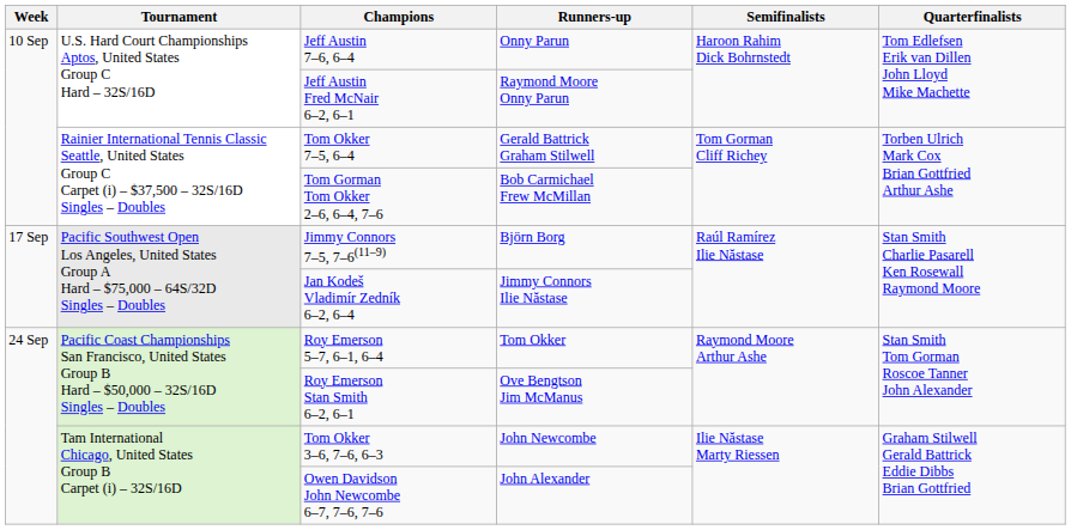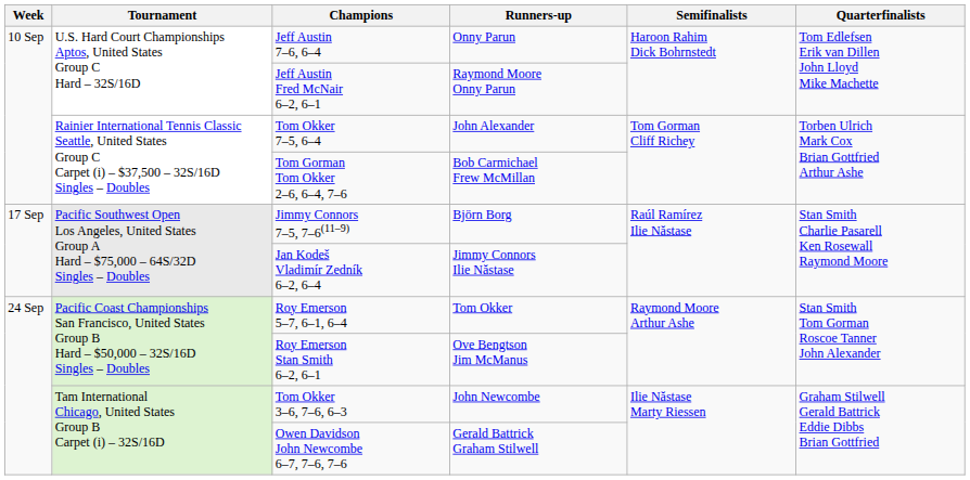 <table class=wikitable style=font-size:95%>
 <tr>
 <th style="width:48px;">Week</th>
 <th style="width:250px;">Tournament</th>
 <th style="width:200px;">Champions</th>
 <th style="width:200px;">Runners-up</th>
 <th style="width:190px;">Semifinalists</th>
 <th style="width:190px;">Quarterfinalists</th>
 </tr>
 <tr valign=top>
 <td rowspan=4>10 Sep</td>
 <td style="background:#fff;" rowspan="2">U.S. Hard Court Championships <br> <a href='#'>Aptos</a>, United States <br> Group C <br> Hard – 32S/16D</td>
 <td> <a href='#'>Jeff Austin</a> <br> 7–6, 6–4</td>
 <td> <a href='#'>Onny Parun</a></td>
 <td rowspan=2> <a href='#'>Haroon Rahim</a> <br>  <a href='#'>Dick Bohrnstedt</a></td>
 <td rowspan=2> <a href='#'>Tom Edlefsen</a> <br>  <a href='#'>Erik van Dillen</a> <br>  <a href='#'>John Lloyd</a> <br>  <a href='#'>Mike Machette</a></td>
 </tr>
 <tr valign=top>
 <td> <a href='#'>Jeff Austin</a> <br>  <a href='#'>Fred McNair</a> <br> 6–2, 6–1</td>
 <td> <a href='#'>Raymond Moore</a> <br>  <a href='#'>Onny Parun</a></td>
 </tr>
 <tr valign=top>
 <td style="background:#fff;" rowspan="2"><a href='#'>Rainier International Tennis Classic</a> <br> <a href='#'>Seattle</a>, United States <br> Group C <br> Carpet (i) – $37,500 – 32S/16D <br> <a href='#'>Singles</a> – <a href='#'>Doubles</a></td>
 <td> <a href='#'>Tom Okker</a> <br> 7–5, 6–4</td>
-<td> <a href='#'>Gerald Battrick</a> <br>  <a href='#'>Graham Stilwell</a></td>
+<td> <a href='#'>John Alexander</a></td>
 <td rowspan=2> <a href='#'>Tom Gorman</a> <br>  <a href='#'>Cliff Richey</a></td>
 <td rowspan=2> <a href='#'>Torben Ulrich</a> <br>  <a href='#'>Mark Cox</a> <br>  <a href='#'>Brian Gottfried</a> <br>  <a href='#'>Arthur Ashe</a></td>
 </tr>
 <tr valign=top>
 <td> <a href='#'>Tom Gorman</a> <br>  <a href='#'>Tom Okker</a> <br> 2–6, 6–4, 7–6</td>
 <td> <a href='#'>Bob Carmichael</a> <br>  <a href='#'>Frew McMillan</a></td>
 </tr>
 <tr valign=top>
 <td rowspan=2>17 Sep</td>
 <td style="background:#E9E9E9;" rowspan="2"><a href='#'>Pacific Southwest Open</a> <br> Los Angeles, United States <br> Group A <br> Hard – $75,000 – 64S/32D <br> <a href='#'>Singles</a> – <a href='#'>Doubles</a></td>
 <td> <a href='#'>Jimmy Connors</a> <br> 7–5, 7–6<sup>(11–9)</sup></td>
 <td> <a href='#'>Björn Borg</a></td>
 <td rowspan=2> <a href='#'>Raúl Ramírez</a> <br>  <a href='#'>Ilie Năstase</a></td>
 <td rowspan=2> <a href='#'>Stan Smith</a> <br>  <a href='#'>Charlie Pasarell</a> <br>  <a href='#'>Ken Rosewall</a> <br>  <a href='#'>Raymond Moore</a></td>
 </tr>
 <tr valign=top>
 <td> <a href='#'>Jan Kodeš</a> <br>  <a href='#'>Vladimír Zedník</a> <br> 6–2, 6–4</td>
 <td> <a href='#'>Jimmy Connors</a> <br>  <a href='#'>Ilie Năstase</a></td>
 </tr>
 <tr valign=top>
 <td rowspan=4>24 Sep</td>
 <td style="background:#DDF3D1 ;" rowspan="2"><a href='#'>Pacific Coast Championships</a> <br> San Francisco, United States <br> Group B <br> Hard – $50,000 – 32S/16D <br> <a href='#'>Singles</a> – <a href='#'>Doubles</a></td>
 <td> <a href='#'>Roy Emerson</a> <br> 5–7, 6–1, 6–4</td>
 <td> <a href='#'>Tom Okker</a></td>
 <td rowspan=2> <a href='#'>Raymond Moore</a> <br>  <a href='#'>Arthur Ashe</a></td>
 <td rowspan=2> <a href='#'>Stan Smith</a> <br>  <a href='#'>Tom Gorman</a> <br>  <a href='#'>Roscoe Tanner</a> <br>  <a href='#'>John Alexander</a></td>
 </tr>
 <tr valign=top>
 <td> <a href='#'>Roy Emerson</a> <br>  <a href='#'>Stan Smith</a> <br> 6–2, 6–1</td>
 <td> <a href='#'>Ove Bengtson</a> <br>  <a href='#'>Jim McManus</a></td>
 </tr>
 <tr valign=top>
 <td style="background:#DDF3D1 ;" rowspan="2">Tam International <br> <a href='#'>Chicago</a>, United States <br> Group B <br> Carpet (i) – 32S/16D</td>
 <td> <a href='#'>Tom Okker</a> <br> 3–6, 7–6, 6–3</td>
 <td> <a href='#'>John Newcombe</a></td>
 <td rowspan=2> <a href='#'>Ilie Năstase</a> <br>  <a href='#'>Marty Riessen</a></td>
 <td rowspan=2> <a href='#'>Graham Stilwell</a> <br>  <a href='#'>Gerald Battrick</a> <br>  <a href='#'>Eddie Dibbs</a> <br>  <a href='#'>Brian Gottfried</a></td>
 </tr>
 <tr valign=top>
 <td> <a href='#'>Owen Davidson</a> <br>  <a href='#'>John Newcombe</a> <br> 6–7, 7–6, 7–6</td>
-<td> <a href='#'>John Alexander</a></td>
+<td> <a href='#'>Gerald Battrick</a> <br>  <a href='#'>Graham Stilwell</a></td>
 </tr>
 </table>
